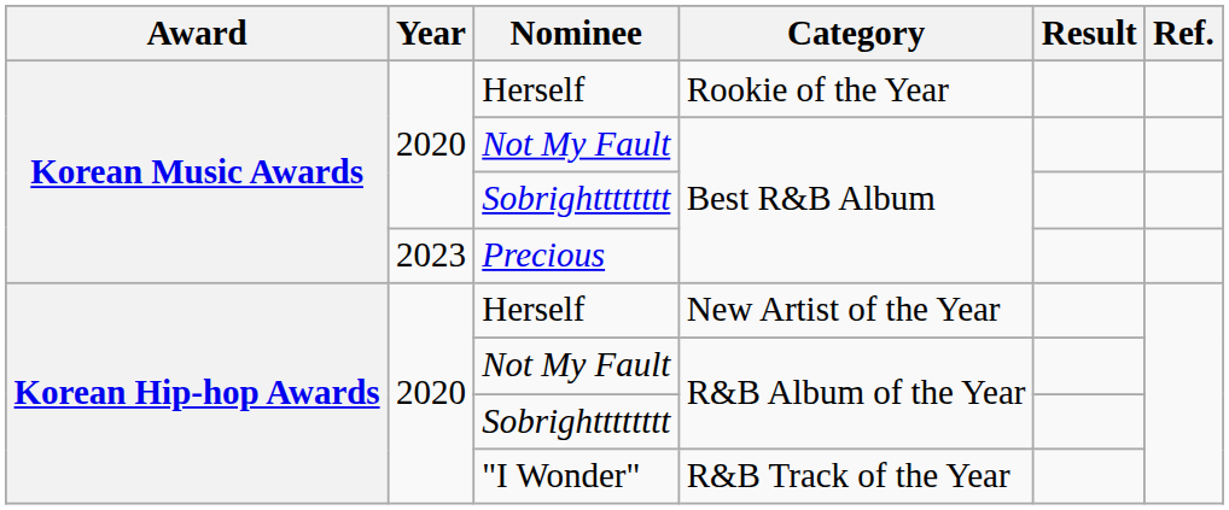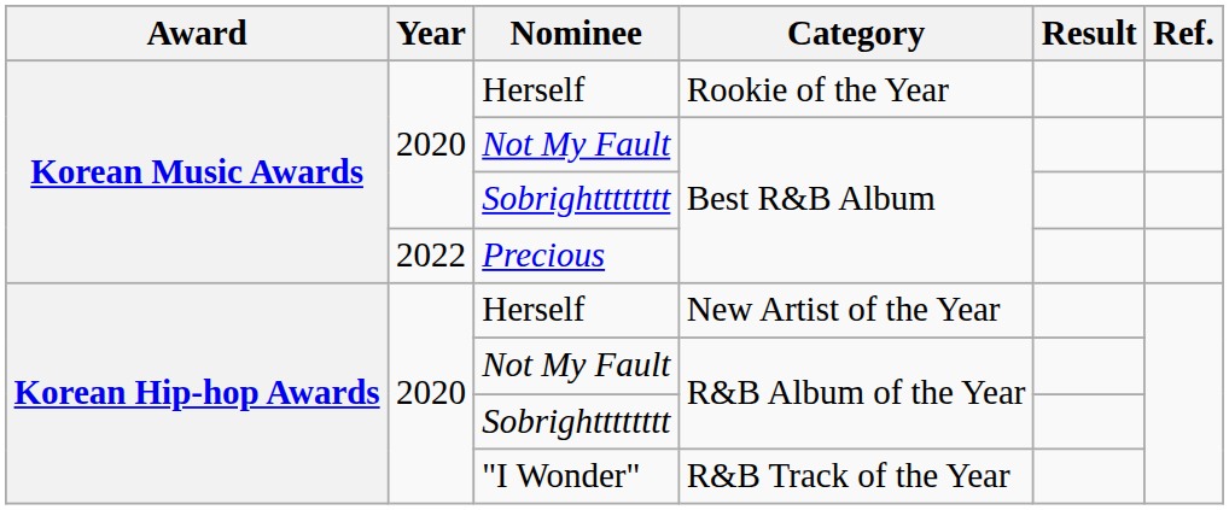 <table class="wikitable sortable plainrowheaders">
 <tr>
 <th>Award</th>
 <th>Year</th>
 <th>Nominee</th>
 <th>Category</th>
 <th>Result</th>
 <th>Ref.</th>
 </tr>
 <tr>
 <th rowspan="4" scope="row"><a href='#'>Korean Music Awards</a></th>
 <td rowspan="3">2020</td>
 <td>Herself</td>
 <td>Rookie of the Year</td>
 <td></td>
 <td></td>
 </tr>
 <tr>
 <td><em><a href='#'>Not My Fault</a></em></td>
 <td rowspan="3">Best R&B Album</td>
 <td></td>
 <td></td>
 </tr>
 <tr>
 <td><em><a href='#'>Sobrightttttttt</a></em></td>
 <td></td>
 <td></td>
 </tr>
 <tr>
-<td>2023</td>
+<td>2022</td>
 <td><em><a href='#'>Precious</a></em></td>
 <td></td>
 <td></td>
 </tr>
 <tr>
 <th rowspan="4" scope="row"><a href='#'>Korean Hip-hop Awards</a></th>
 <td rowspan="4">2020</td>
 <td>Herself</td>
 <td>New Artist of the Year</td>
 <td></td>
 <td rowspan="4"></td>
 </tr>
 <tr>
 <td><em>Not My Fault</em></td>
 <td rowspan="2">R&B Album of the Year</td>
 <td></td>
 </tr>
 <tr>
 <td><em>Sobrightttttttt</em></td>
 <td></td>
 </tr>
 <tr>
 <td>"I Wonder"</td>
 <td>R&B Track of the Year</td>
 <td></td>
 </tr>
 </table>
